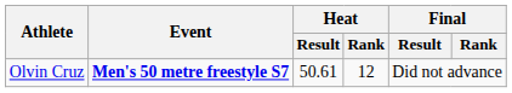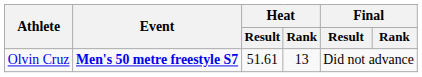 <table class="wikitable" style="text-align: center; font-size:90%">
 <tr>
 <th rowspan="2">Athlete</th>
 <th rowspan="2">Event</th>
 <th colspan="2">Heat</th>
 <th colspan="2">Final</th>
 </tr>
 <tr style="font-size:95%">
 <th>Result</th>
 <th>Rank</th>
 <th>Result</th>
 <th>Rank</th>
 </tr>
 <tr>
 <td align=left><a href='#'>Olvin Cruz</a></td>
 <td align=left><strong><a href='#'>Men's 50 metre freestyle S7</a></strong></td>
-<td>50.61</td>
-<td>12</td>
+<td>51.61</td>
+<td>13</td>
 <td colspan=2>Did not advance</td>
 </tr>
 </table>
